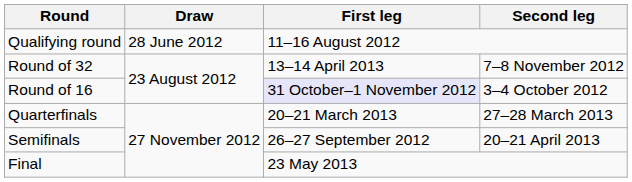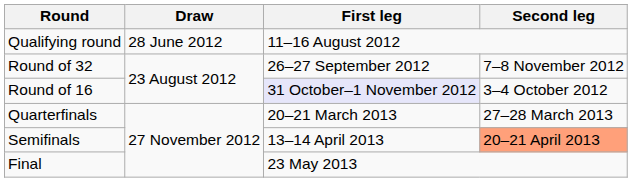 <table class="wikitable">
 <tr>
 <th>Round</th>
 <th>Draw</th>
 <th>First leg</th>
 <th>Second leg</th>
 </tr>
 <tr>
 <td>Qualifying round</td>
 <td>28 June 2012</td>
 <td colspan=2>11–16 August 2012</td>
 </tr>
 <tr>
 <td>Round of 32</td>
 <td rowspan=2>23 August 2012</td>
-<td>13–14 April 2013</td>
+<td>26–27 September 2012</td>
 <td>7–8 November 2012</td>
 </tr>
 <tr>
 <td>Round of 16</td>
 <td style="background: lavender;">31 October–1 November 2012</td>
 <td>3–4 October 2012</td>
 </tr>
 <tr>
 <td>Quarterfinals</td>
 <td rowspan=3>27 November 2012</td>
 <td>20–21 March 2013</td>
 <td>27–28 March 2013</td>
 </tr>
 <tr>
 <td>Semifinals</td>
-<td>26–27 September 2012</td>
-<td>20–21 April 2013</td>
+<td>13–14 April 2013</td>
+<td style="background: lightsalmon;">20–21 April 2013</td>
 </tr>
 <tr>
 <td>Final</td>
 <td colspan=2>23 May 2013</td>
 </tr>
 </table>
